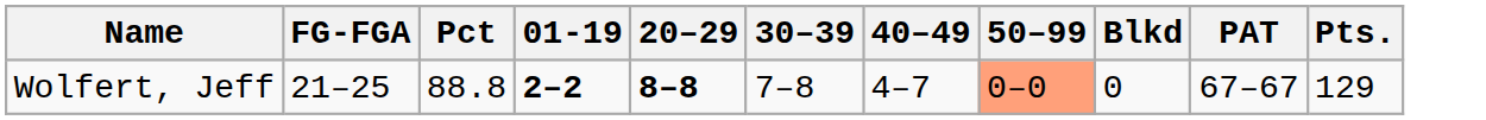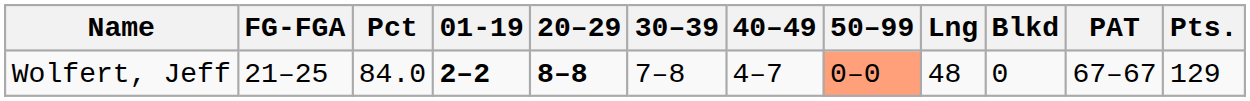 <table class="wikitable" style="white-space:nowrap">
 <tr align="center">
 <th>Name</th>
 <th>FG-FGA</th>
 <th>Pct</th>
 <th>01-19</th>
 <th>20–29</th>
 <th>30–39</th>
 <th>40–49</th>
 <th>50–99</th>
+<th>Lng</th>
 <th>Blkd</th>
 <th>PAT</th>
 <th>Pts.</th>
 </tr>
 <tr>
 <td>Wolfert, Jeff</td>
 <td>21–25</td>
-<td>88.8</td>
+<td>84.0</td>
 <td><strong>2–2</strong></td>
 <td><strong>8–8</strong></td>
 <td>7–8</td>
 <td>4–7</td>
 <td style="background: lightsalmon;">0–0</td>
+<td>48</td>
 <td>0</td>
 <td>67–67</td>
 <td>129</td>
 </tr>
 </table>
